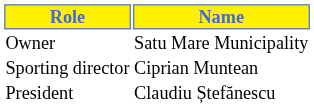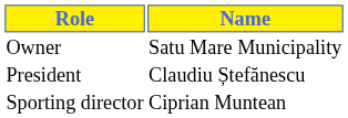 <table class="toccolours">
 <tr>
 <th style="background:#FFEF00;color:#4169E1;border:1px solid #4169E1;">Role</th>
 <th style="background:#FFEF00;color:#4169E1;border:1px solid #4169E1;">Name</th>
 </tr>
 <tr>
 <td>Owner</td>
 <td> Satu Mare Municipality</td>
 </tr>
 <tr>
+<td>President</td>
+<td> Claudiu Ștefănescu</td>
+</tr>
+<tr>
 <td>Sporting director</td>
 <td> Ciprian Muntean</td>
 </tr>
-<tr>
-<td>President</td>
-<td> Claudiu Ștefănescu</td>
-</tr>
 </table>
